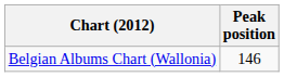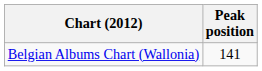 <table class="wikitable">
 <tr>
 <th style="text-align:center;">Chart (2012)</th>
 <th style="text-align:center;">Peak<br>position</th>
 </tr>
 <tr>
 <td align="left"><a href='#'>Belgian Albums Chart (Wallonia)</a></td>
-<td style="text-align:center;">146</td>
+<td style="text-align:center;">141</td>
 </tr>
 </table>
